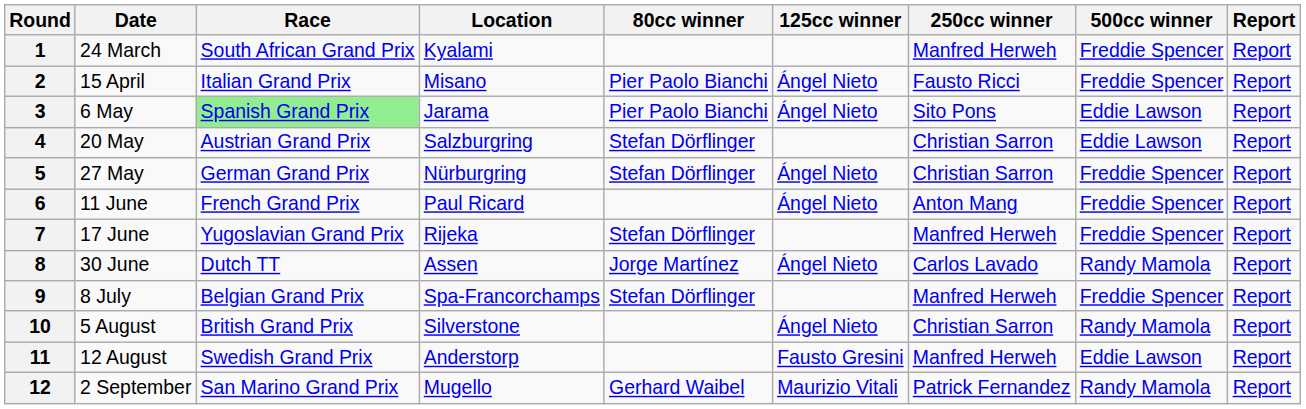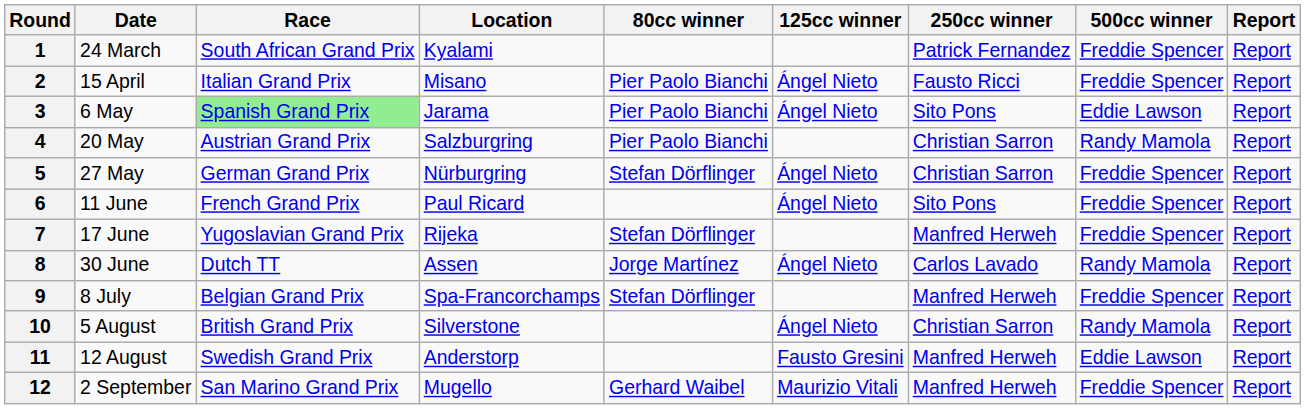 <table class="wikitable" style="font-size: 85%;">
 <tr>
 <th>Round</th>
 <th>Date</th>
 <th>Race</th>
 <th>Location</th>
 <th>80cc winner</th>
 <th>125cc winner</th>
 <th>250cc winner</th>
 <th>500cc winner</th>
 <th>Report</th>
 </tr>
 <tr>
 <th>1</th>
 <td>24 March</td>
 <td> <a href='#'>South African Grand Prix</a></td>
 <td><a href='#'>Kyalami</a></td>
 <td></td>
 <td></td>
-<td> <a href='#'>Manfred Herweh</a></td>
+<td> <a href='#'>Patrick Fernandez</a></td>
 <td> <a href='#'>Freddie Spencer</a></td>
 <td><a href='#'>Report</a></td>
 </tr>
 <tr>
 <th>2</th>
 <td>15 April</td>
 <td> <a href='#'>Italian Grand Prix</a></td>
 <td><a href='#'>Misano</a></td>
 <td> <a href='#'>Pier Paolo Bianchi</a></td>
 <td> <a href='#'>Ángel Nieto</a></td>
 <td> <a href='#'>Fausto Ricci</a></td>
 <td> <a href='#'>Freddie Spencer</a></td>
 <td><a href='#'>Report</a></td>
 </tr>
 <tr>
 <th>3</th>
 <td>6 May</td>
 <td style="background: lightgreen;"> <a href='#'>Spanish Grand Prix</a></td>
 <td><a href='#'>Jarama</a></td>
 <td> <a href='#'>Pier Paolo Bianchi</a></td>
 <td> <a href='#'>Ángel Nieto</a></td>
 <td> <a href='#'>Sito Pons</a></td>
 <td> <a href='#'>Eddie Lawson</a></td>
 <td><a href='#'>Report</a></td>
 </tr>
 <tr>
 <th>4</th>
 <td>20 May</td>
 <td> <a href='#'>Austrian Grand Prix</a></td>
 <td><a href='#'>Salzburgring</a></td>
-<td> <a href='#'>Stefan Dörflinger</a></td>
+<td> <a href='#'>Pier Paolo Bianchi</a></td>
 <td></td>
 <td> <a href='#'>Christian Sarron</a></td>
-<td> <a href='#'>Eddie Lawson</a></td>
+<td> <a href='#'>Randy Mamola</a></td>
 <td><a href='#'>Report</a></td>
 </tr>
 <tr>
 <th>5</th>
 <td>27 May</td>
 <td> <a href='#'>German Grand Prix</a></td>
 <td><a href='#'>Nürburgring</a></td>
 <td> <a href='#'>Stefan Dörflinger</a></td>
 <td> <a href='#'>Ángel Nieto</a></td>
 <td> <a href='#'>Christian Sarron</a></td>
 <td> <a href='#'>Freddie Spencer</a></td>
 <td><a href='#'>Report</a></td>
 </tr>
 <tr>
 <th>6</th>
 <td>11 June</td>
 <td> <a href='#'>French Grand Prix</a></td>
 <td><a href='#'>Paul Ricard</a></td>
 <td></td>
 <td> <a href='#'>Ángel Nieto</a></td>
-<td> <a href='#'>Anton Mang</a></td>
+<td> <a href='#'>Sito Pons</a></td>
 <td> <a href='#'>Freddie Spencer</a></td>
 <td><a href='#'>Report</a></td>
 </tr>
 <tr>
 <th>7</th>
 <td>17 June</td>
 <td> <a href='#'>Yugoslavian Grand Prix</a></td>
 <td><a href='#'>Rijeka</a></td>
 <td> <a href='#'>Stefan Dörflinger</a></td>
 <td></td>
 <td> <a href='#'>Manfred Herweh</a></td>
 <td> <a href='#'>Freddie Spencer</a></td>
 <td><a href='#'>Report</a></td>
 </tr>
 <tr>
 <th>8</th>
 <td>30 June</td>
 <td> <a href='#'>Dutch TT</a></td>
 <td><a href='#'>Assen</a></td>
 <td> <a href='#'>Jorge Martínez</a></td>
 <td> <a href='#'>Ángel Nieto</a></td>
 <td> <a href='#'>Carlos Lavado</a></td>
 <td> <a href='#'>Randy Mamola</a></td>
 <td><a href='#'>Report</a></td>
 </tr>
 <tr>
 <th>9</th>
 <td>8 July</td>
 <td> <a href='#'>Belgian Grand Prix</a></td>
 <td><a href='#'>Spa-Francorchamps</a></td>
 <td> <a href='#'>Stefan Dörflinger</a></td>
 <td></td>
 <td> <a href='#'>Manfred Herweh</a></td>
 <td> <a href='#'>Freddie Spencer</a></td>
 <td><a href='#'>Report</a></td>
 </tr>
 <tr>
 <th>10</th>
 <td>5 August</td>
 <td> <a href='#'>British Grand Prix</a></td>
 <td><a href='#'>Silverstone</a></td>
 <td></td>
 <td> <a href='#'>Ángel Nieto</a></td>
 <td> <a href='#'>Christian Sarron</a></td>
 <td> <a href='#'>Randy Mamola</a></td>
 <td><a href='#'>Report</a></td>
 </tr>
 <tr>
 <th>11</th>
 <td>12 August</td>
 <td> <a href='#'>Swedish Grand Prix</a></td>
 <td><a href='#'>Anderstorp</a></td>
 <td></td>
 <td> <a href='#'>Fausto Gresini</a></td>
 <td> <a href='#'>Manfred Herweh</a></td>
 <td> <a href='#'>Eddie Lawson</a></td>
 <td><a href='#'>Report</a></td>
 </tr>
 <tr>
 <th>12</th>
 <td>2 September</td>
 <td> <a href='#'>San Marino Grand Prix</a></td>
 <td><a href='#'>Mugello</a></td>
 <td> <a href='#'>Gerhard Waibel</a></td>
 <td> <a href='#'>Maurizio Vitali</a></td>
-<td> <a href='#'>Patrick Fernandez</a></td>
-<td> <a href='#'>Randy Mamola</a></td>
+<td> <a href='#'>Manfred Herweh</a></td>
+<td> <a href='#'>Freddie Spencer</a></td>
 <td><a href='#'>Report</a></td>
 </tr>
 </table>
